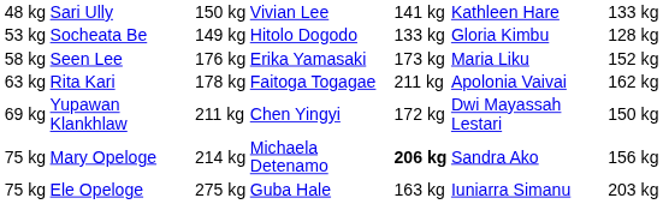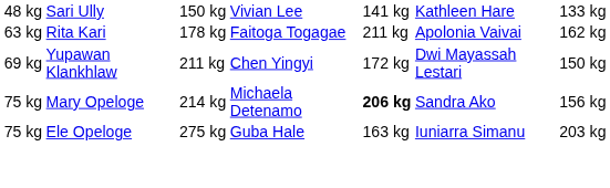 <table>
 <tr>
 <td>48 kg</td>
 <td><a href='#'>Sari Ully</a><br></td>
 <td>150 kg</td>
 <td><a href='#'>Vivian Lee</a><br></td>
 <td>141 kg</td>
 <td><a href='#'>Kathleen Hare</a><br></td>
 <td>133 kg</td>
-</tr>
-<tr>
-<td>53 kg</td>
-<td><a href='#'>Socheata Be</a><br></td>
-<td>149 kg</td>
-<td><a href='#'>Hitolo Dogodo</a><br></td>
-<td>133 kg</td>
-<td><a href='#'>Gloria Kimbu</a><br></td>
-<td>128 kg</td>
-</tr>
-<tr>
-<td>58 kg</td>
-<td><a href='#'>Seen Lee</a><br></td>
-<td>176 kg</td>
-<td><a href='#'>Erika Yamasaki</a><br></td>
-<td>173 kg</td>
-<td><a href='#'>Maria Liku</a><br></td>
-<td>152 kg</td>
 </tr>
 <tr>
 <td>63 kg</td>
 <td><a href='#'>Rita Kari</a><br></td>
 <td>178 kg</td>
 <td><a href='#'>Faitoga Togagae</a><br></td>
 <td>211 kg</td>
 <td><a href='#'>Apolonia Vaivai</a><br></td>
 <td>162 kg</td>
 </tr>
 <tr>
 <td>69 kg</td>
 <td><a href='#'>Yupawan Klankhlaw</a><br></td>
 <td>211 kg</td>
 <td><a href='#'>Chen Yingyi</a><br></td>
 <td>172 kg</td>
 <td><a href='#'>Dwi Mayassah Lestari</a><br></td>
 <td>150 kg</td>
 </tr>
 <tr>
 <td>75 kg</td>
 <td><a href='#'>Mary Opeloge</a><br></td>
 <td>214 kg</td>
 <td><a href='#'>Michaela Detenamo</a><br></td>
 <td><strong>206 kg</strong></td>
 <td><a href='#'>Sandra Ako</a><br></td>
 <td>156 kg</td>
 </tr>
 <tr>
 <td>75 kg</td>
 <td><a href='#'>Ele Opeloge</a><br></td>
 <td>275 kg</td>
 <td><a href='#'>Guba Hale</a><br></td>
 <td>163 kg</td>
 <td><a href='#'>Iuniarra Simanu</a><br></td>
 <td>203 kg</td>
 </tr>
 </table>
